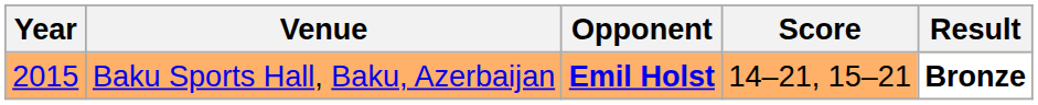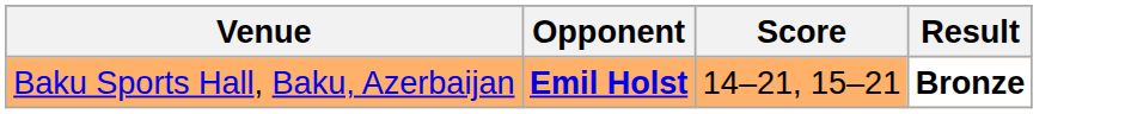 <table class="sortable wikitable" style="font-size: 95%;">
 <tr>
-<th>Year</th>
 <th>Venue</th>
 <th>Opponent</th>
 <th>Score</th>
 <th>Result</th>
 </tr>
 <tr style="background:#FFB069">
-<td align="center"><a href='#'>2015</a></td>
 <td align="left"><a href='#'>Baku Sports Hall</a>, <a href='#'>Baku, Azerbaijan</a></td>
 <td align="left"><strong> <a href='#'>Emil Holst</a></strong></td>
 <td align="left">14–21, 15–21</td>
 <td style="text-align:left; background:white"> <strong>Bronze</strong></td>
 </tr>
 </table>
